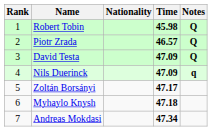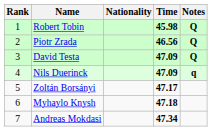 <table class="wikitable sortable" style="text-align:center">
 <tr>
 <th>Rank</th>
 <th>Name</th>
 <th>Nationality</th>
 <th>Time</th>
 <th>Notes</th>
 </tr>
 <tr bgcolor=ccffcc>
 <td>1</td>
 <td align=left><a href='#'>Robert Tobin</a></td>
 <td align=left></td>
 <td><strong>45.98</strong></td>
 <td><strong>Q</strong></td>
 </tr>
 <tr bgcolor=ccffcc>
 <td>2</td>
 <td align=left><a href='#'>Piotr Zrada</a></td>
 <td align=left></td>
-<td><strong>46.57</strong></td>
+<td><strong>46.56</strong></td>
 <td><strong>Q</strong></td>
 </tr>
 <tr bgcolor=ccffcc>
 <td>3</td>
 <td align=left><a href='#'>David Testa</a></td>
 <td align=left></td>
 <td><strong>47.09</strong></td>
 <td><strong>Q</strong></td>
 </tr>
 <tr bgcolor=ddffdd>
 <td>4</td>
 <td align=left><a href='#'>Nils Duerinck</a></td>
 <td align=left></td>
 <td><strong>47.09</strong></td>
 <td><strong>q</strong></td>
 </tr>
 <tr>
 <td>5</td>
 <td align=left><a href='#'>Zoltán Borsányi</a></td>
 <td align=left></td>
 <td><strong>47.17</strong></td>
 <td></td>
 </tr>
 <tr>
 <td>6</td>
 <td align=left><a href='#'>Myhaylo Knysh</a></td>
 <td align=left></td>
 <td><strong>47.18</strong></td>
 <td></td>
 </tr>
 <tr>
 <td>7</td>
 <td align=left><a href='#'>Andreas Mokdasi</a></td>
 <td align=left></td>
 <td><strong>47.34</strong></td>
 <td></td>
 </tr>
 </table>
